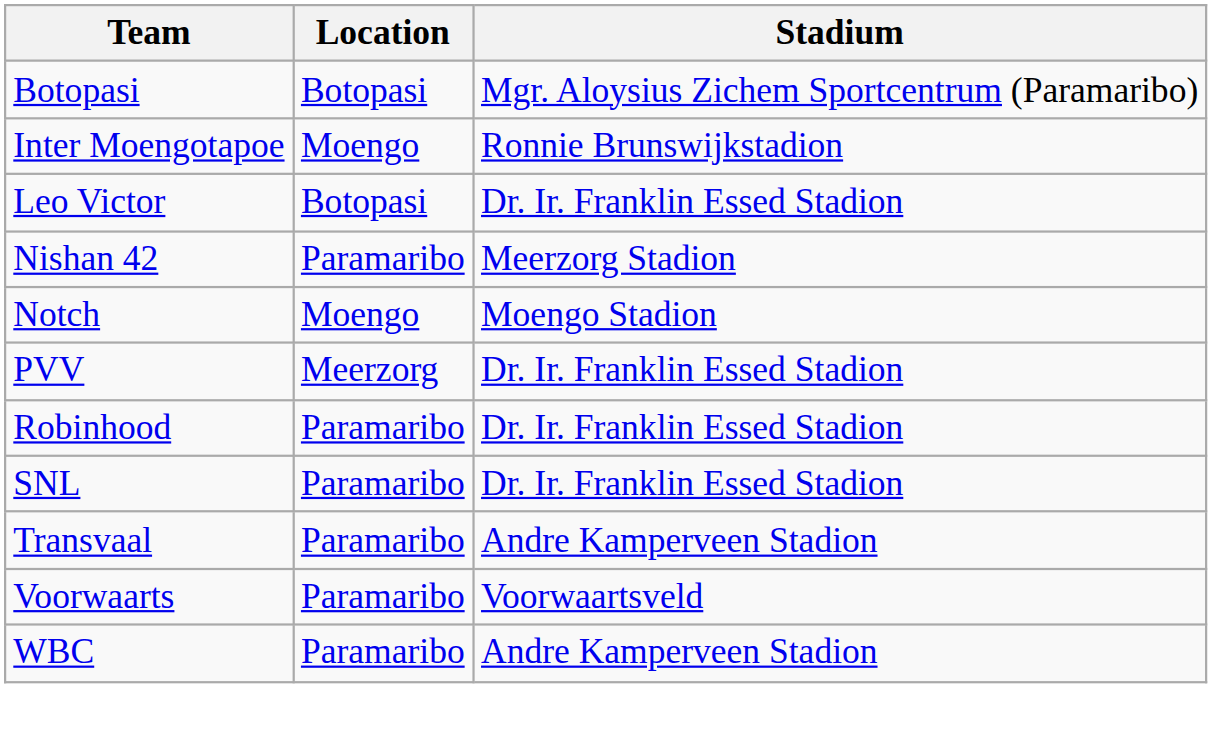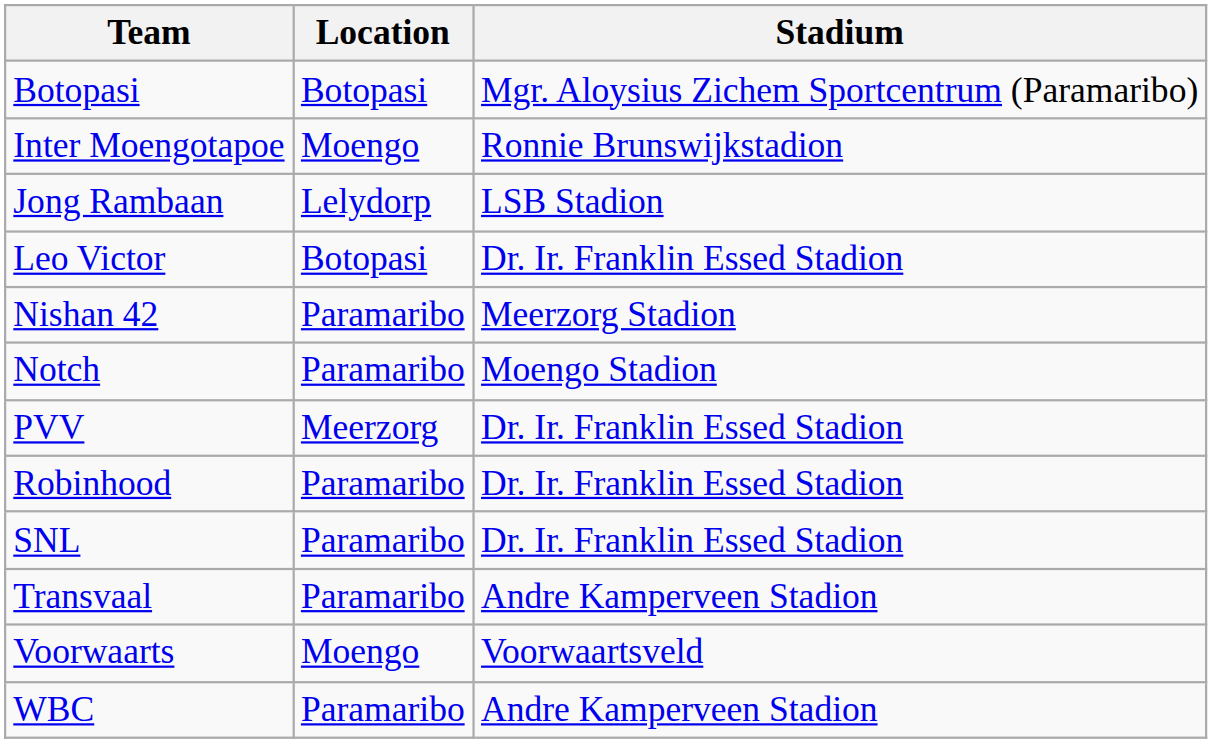 <table class="wikitable">
 <tr>
 <th>Team</th>
 <th>Location</th>
 <th>Stadium</th>
 </tr>
 <tr>
 <td><a href='#'>Botopasi</a></td>
 <td><a href='#'>Botopasi</a></td>
 <td><a href='#'>Mgr. Aloysius Zichem Sportcentrum</a> (Paramaribo)</td>
 </tr>
 <tr>
 <td><a href='#'>Inter Moengotapoe</a></td>
 <td><a href='#'>Moengo</a></td>
 <td><a href='#'>Ronnie Brunswijkstadion</a></td>
 </tr>
 <tr>
+<td><a href='#'>Jong Rambaan</a></td>
+<td><a href='#'>Lelydorp</a></td>
+<td><a href='#'>LSB Stadion</a></td>
+</tr>
+<tr>
 <td><a href='#'>Leo Victor</a></td>
 <td><a href='#'>Botopasi</a></td>
 <td><a href='#'>Dr. Ir. Franklin Essed Stadion</a></td>
 </tr>
 <tr>
 <td><a href='#'>Nishan 42</a></td>
 <td><a href='#'>Paramaribo</a></td>
 <td><a href='#'>Meerzorg Stadion</a></td>
 </tr>
 <tr>
 <td><a href='#'>Notch</a></td>
-<td><a href='#'>Moengo</a></td>
+<td><a href='#'>Paramaribo</a></td>
 <td><a href='#'>Moengo Stadion</a></td>
 </tr>
 <tr>
 <td><a href='#'>PVV</a></td>
 <td><a href='#'>Meerzorg</a></td>
 <td><a href='#'>Dr. Ir. Franklin Essed Stadion</a></td>
 </tr>
 <tr>
 <td><a href='#'>Robinhood</a></td>
 <td><a href='#'>Paramaribo</a></td>
 <td><a href='#'>Dr. Ir. Franklin Essed Stadion</a></td>
 </tr>
 <tr>
 <td><a href='#'>SNL</a></td>
 <td><a href='#'>Paramaribo</a></td>
 <td><a href='#'>Dr. Ir. Franklin Essed Stadion</a></td>
 </tr>
 <tr>
 <td><a href='#'>Transvaal</a></td>
 <td><a href='#'>Paramaribo</a></td>
 <td><a href='#'>Andre Kamperveen Stadion</a></td>
 </tr>
 <tr>
 <td><a href='#'>Voorwaarts</a></td>
-<td><a href='#'>Paramaribo</a></td>
+<td><a href='#'>Moengo</a></td>
 <td><a href='#'>Voorwaartsveld</a></td>
 </tr>
 <tr>
 <td><a href='#'>WBC</a></td>
 <td><a href='#'>Paramaribo</a></td>
 <td><a href='#'>Andre Kamperveen Stadion</a></td>
 </tr>
 </table>
